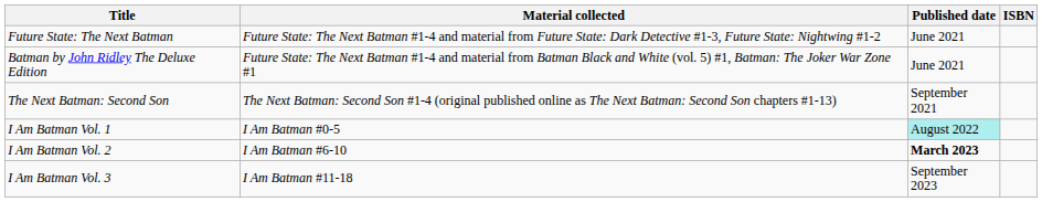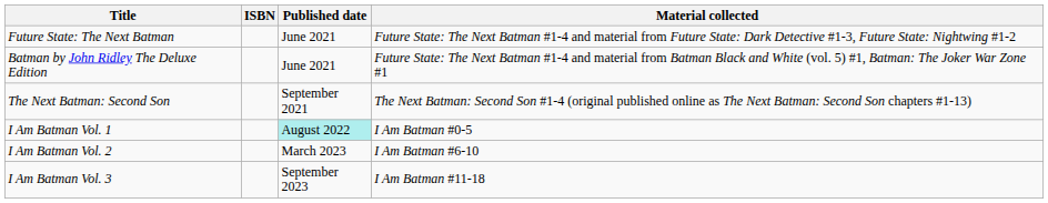 <table class="wikitable">
 <tr>
 <th>Title</th>
+<th>ISBN</th>
+<th>Published date</th>
 <th>Material collected</th>
-<th>Published date</th>
-<th>ISBN</th>
 </tr>
 <tr>
 <td><em>Future State: The Next Batman</em></td>
+<td></td>
+<td>June 2021</td>
 <td><em>Future State: The Next Batman</em> #1-4 and material from <em>Future State: Dark Detective</em> #1-3, <em>Future State: Nightwing</em> #1-2</td>
-<td>June 2021</td>
-<td></td>
 </tr>
 <tr>
 <td><em>Batman by <a href='#'>John Ridley</a> The Deluxe Edition</em></td>
+<td></td>
+<td>June 2021</td>
 <td><em>Future State: The Next Batman</em> #1-4 and material from <em>Batman Black and White</em> (vol. 5) #1, <em>Batman: The Joker War Zone</em> #1</td>
-<td>June 2021</td>
-<td></td>
 </tr>
 <tr>
 <td><em>The Next Batman: Second Son</em></td>
+<td></td>
+<td>September 2021</td>
 <td><em>The Next Batman: Second Son</em> #1-4 (original published online as <em>The Next Batman: Second Son</em> chapters #1-13)</td>
-<td>September 2021</td>
-<td></td>
 </tr>
 <tr>
 <td><em>I Am Batman Vol. 1</em></td>
+<td></td>
+<td style="background: paleturquoise;">August 2022</td>
 <td><em>I Am Batman</em> #0-5</td>
-<td style="background: paleturquoise;">August 2022</td>
-<td></td>
 </tr>
 <tr>
 <td><em>I Am Batman Vol. 2</em></td>
+<td></td>
+<td>March 2023</td>
 <td><em>I Am Batman</em> #6-10</td>
-<td><strong>March 2023</strong></td>
-<td></td>
 </tr>
 <tr>
 <td><em>I Am Batman Vol. 3</em></td>
+<td></td>
+<td>September 2023</td>
 <td><em>I Am Batman</em> #11-18</td>
-<td>September 2023</td>
-<td></td>
 </tr>
 </table>
